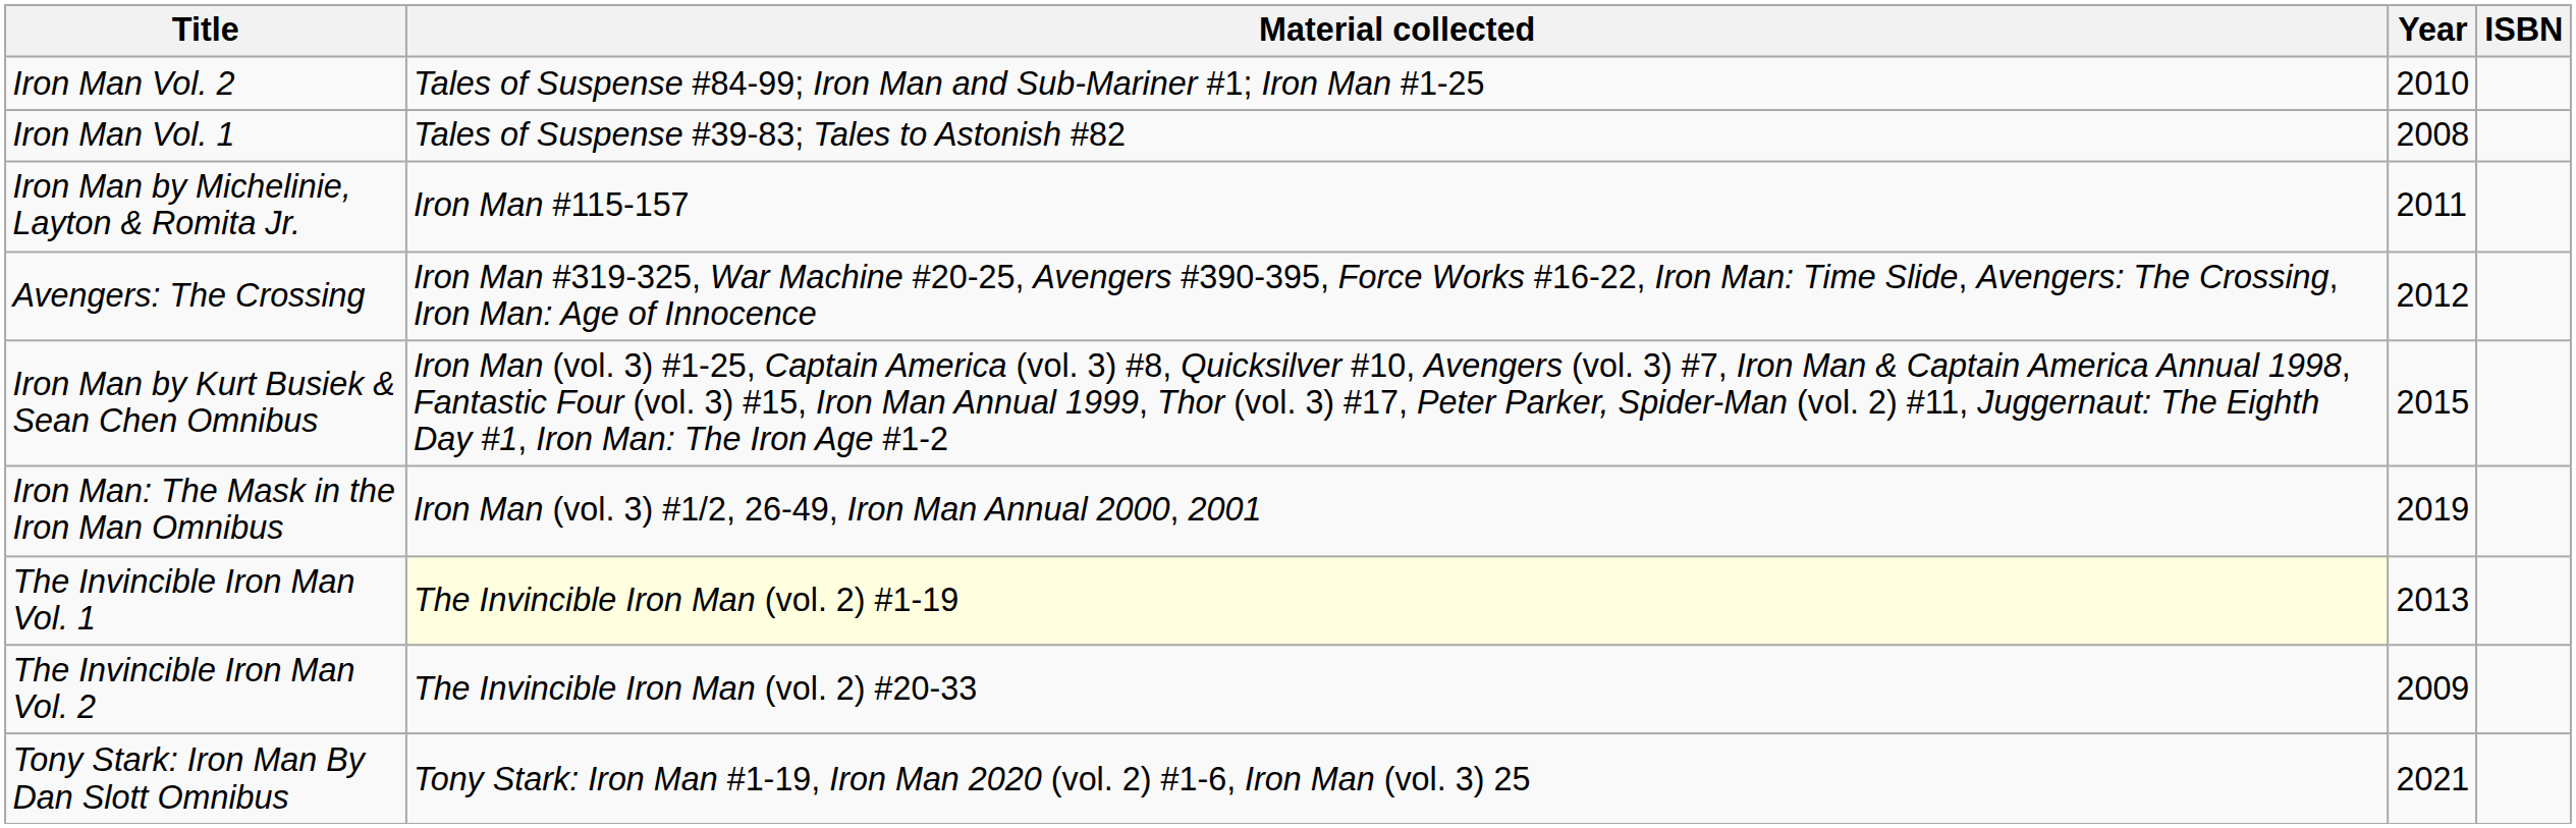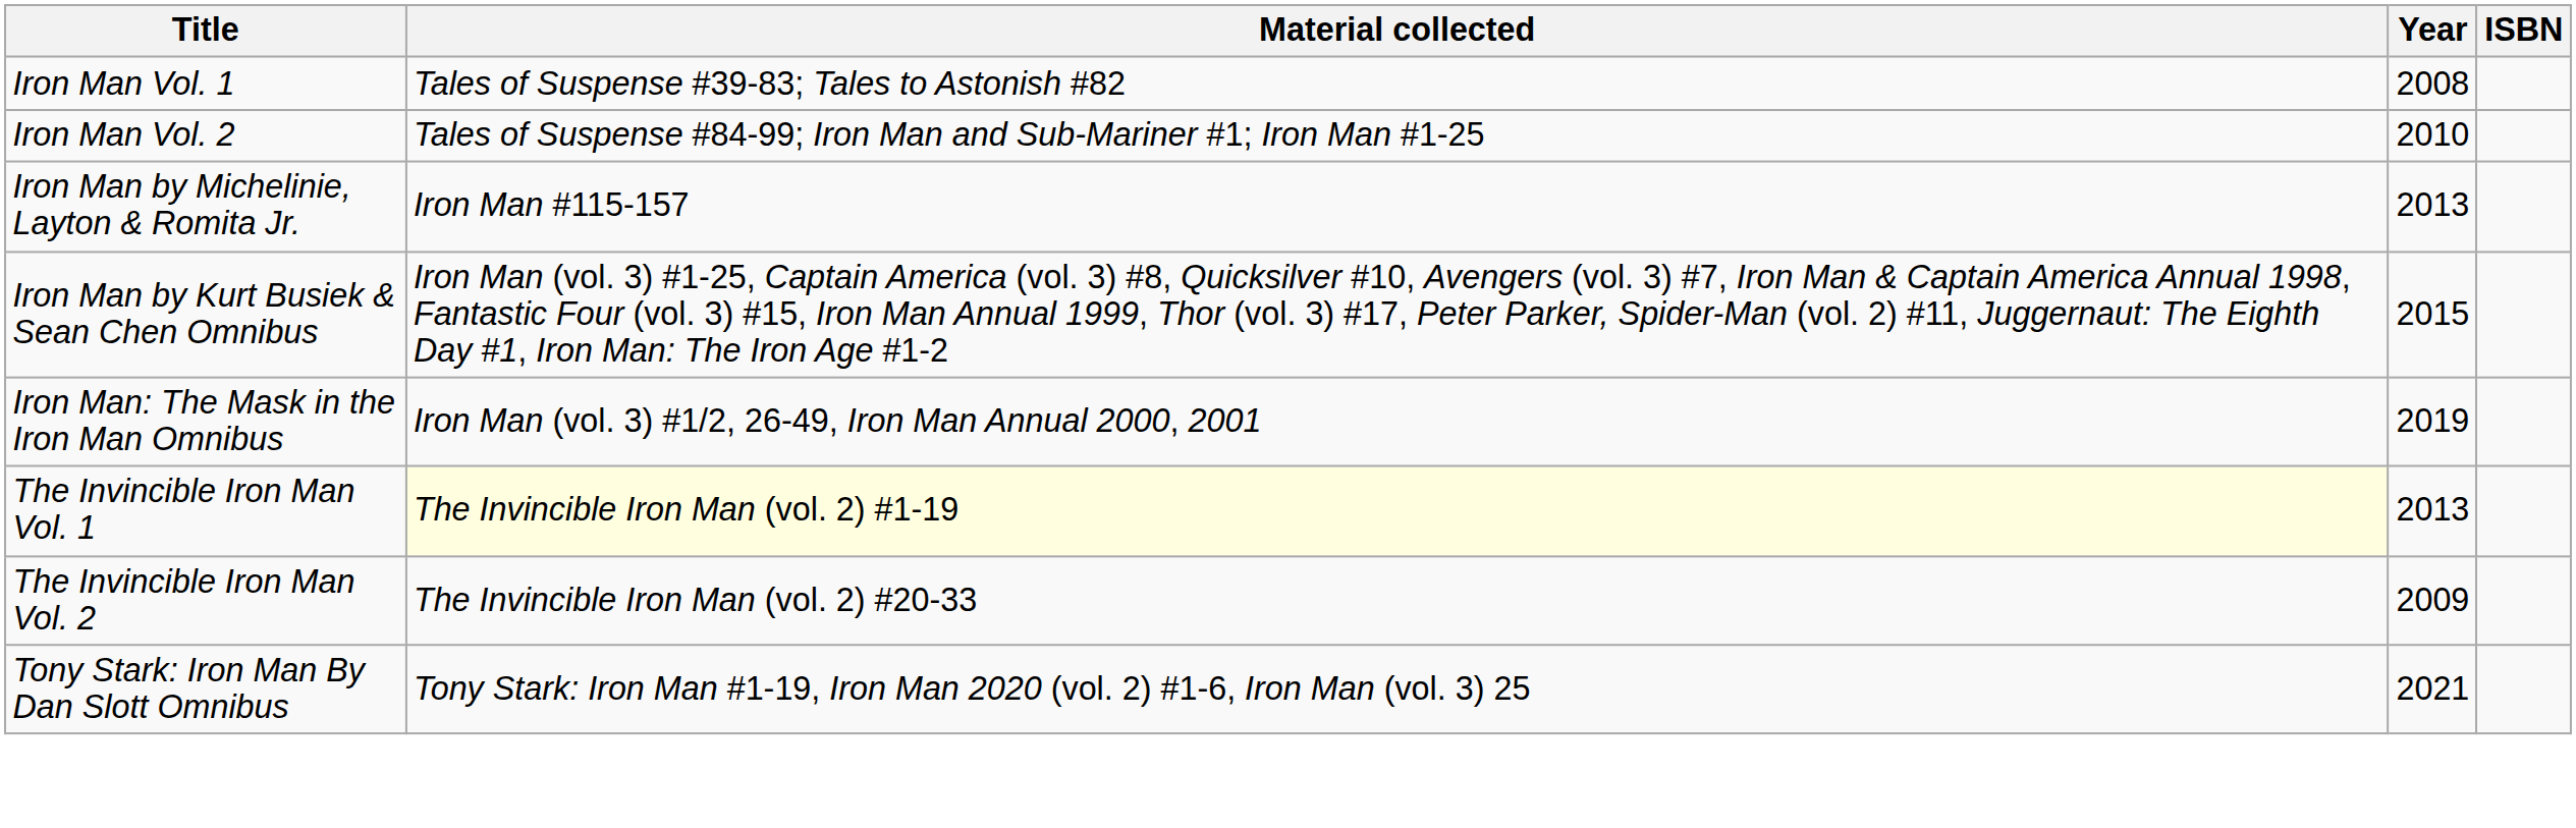 <table class="wikitable sortable">
 <tr>
 <th>Title</th>
 <th>Material collected</th>
 <th>Year</th>
 <th>ISBN</th>
 </tr>
 <tr>
+<td><em>Iron Man Vol. 1</em></td>
+<td><em>Tales of Suspense</em> #39-83; <em>Tales to Astonish</em> #82</td>
+<td>2008</td>
+<td></td>
+</tr>
+<tr>
 <td><em>Iron Man Vol. 2</em></td>
 <td><em>Tales of Suspense</em> #84-99; <em>Iron Man and Sub-Mariner</em> #1; <em>Iron Man</em> #1-25</td>
 <td>2010</td>
 <td></td>
 </tr>
 <tr>
-<td><em>Iron Man Vol. 1</em></td>
-<td><em>Tales of Suspense</em> #39-83; <em>Tales to Astonish</em> #82</td>
-<td>2008</td>
-<td></td>
-</tr>
-<tr>
 <td><em>Iron Man by Michelinie, Layton & Romita Jr.</em></td>
 <td><em>Iron Man</em> #115-157</td>
-<td>2011</td>
-<td></td>
-</tr>
-<tr>
-<td><em>Avengers: The Crossing</em></td>
-<td><em>Iron Man</em> #319-325, <em>War Machine</em> #20-25, <em>Avengers</em> #390-395, <em>Force Works</em> #16-22, <em>Iron Man: Time Slide</em>, <em>Avengers: The Crossing</em>, <em>Iron Man: Age of Innocence</em></td>
-<td>2012</td>
+<td>2013</td>
 <td></td>
 </tr>
 <tr>
 <td><em>Iron Man by Kurt Busiek & Sean Chen Omnibus</em></td>
 <td><em>Iron Man</em> (vol. 3) #1-25, <em>Captain America</em> (vol. 3) #8, <em>Quicksilver</em> #10, <em>Avengers</em> (vol. 3) #7, <em>Iron Man & Captain America Annual</em> <em>1998</em>, <em>Fantastic Four</em> (vol. 3) #15, <em>Iron Man Annual 1999</em>, <em>Thor</em> (vol. 3) #17, <em>Peter Parker, Spider-Man</em> (vol. 2) #11, <em>Juggernaut: The Eighth Day #1</em>, <em>Iron Man: The Iron Age</em> #1-2</td>
 <td>2015</td>
 <td></td>
 </tr>
 <tr>
 <td><em>Iron Man: The Mask in the Iron Man Omnibus</em></td>
 <td><em>Iron Man</em> (vol. 3) #1/2, 26-49, <em>Iron Man Annual 2000</em>, <em>2001</em></td>
 <td>2019</td>
 <td></td>
 </tr>
 <tr>
 <td><em>The Invincible Iron Man Vol. 1</em></td>
 <td style="background: lightyellow;"><em>The Invincible Iron Man</em> (vol. 2) #1-19</td>
 <td>2013</td>
 <td></td>
 </tr>
 <tr>
 <td><em>The Invincible Iron Man Vol. 2</em></td>
 <td><em>The Invincible Iron Man</em> (vol. 2) #20-33</td>
 <td>2009</td>
 <td></td>
 </tr>
 <tr>
 <td><em>Tony Stark: Iron Man By Dan Slott Omnibus</em></td>
 <td><em>Tony Stark: Iron Man</em> #1-19, <em>Iron Man 2020</em> (vol. 2) #1-6, <em>Iron Man</em> (vol. 3) 25</td>
 <td>2021</td>
 <td></td>
 </tr>
 </table>
